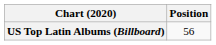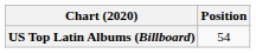 <table class="wikitable plainrowheaders" style="text-align:center">
 <tr>
 <th scope="col">Chart (2020)</th>
 <th scope="col">Position</th>
 </tr>
 <tr>
 <th scope="row">US Top Latin Albums (<em>Billboard</em>)</th>
-<td>56</td>
+<td>54</td>
 </tr>
 </table>
